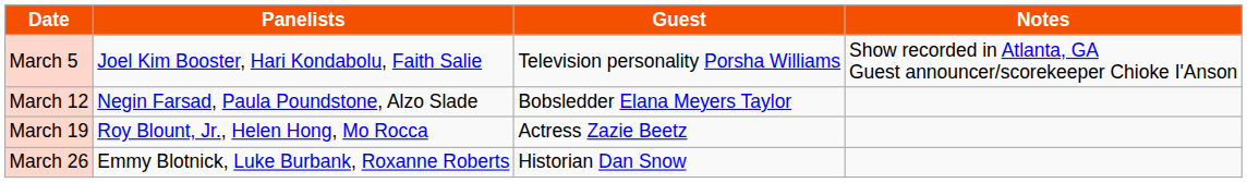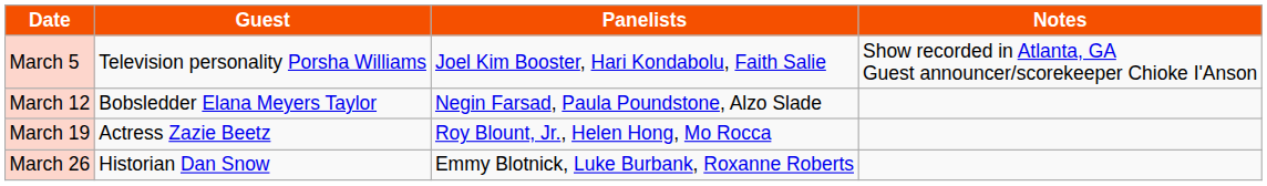 <table class="wikitable">
 <tr>
 <th style="background:#f55000;color:#FFFFFF;">Date</th>
+<th style="background:#f55000;color:#FFFFFF;">Guest</th>
 <th style="background:#f55000;color:#FFFFFF;">Panelists</th>
-<th style="background:#f55000;color:#FFFFFF;">Guest</th>
 <th style="background:#f55000;color:#FFFFFF;">Notes</th>
 </tr>
 <tr>
 <td style="background:#FDD6CC;color:#000000;">March 5</td>
+<td>Television personality <a href='#'>Porsha Williams</a></td>
 <td><a href='#'>Joel Kim Booster</a>, <a href='#'>Hari Kondabolu</a>, <a href='#'>Faith Salie</a></td>
-<td>Television personality <a href='#'>Porsha Williams</a></td>
 <td>Show recorded in <a href='#'>Atlanta, GA</a> <br>Guest announcer/scorekeeper Chioke I'Anson</td>
 </tr>
 <tr>
 <td style="background:#FDD6CC;color:#000000;">March 12</td>
+<td>Bobsledder <a href='#'>Elana Meyers Taylor</a></td>
 <td><a href='#'>Negin Farsad</a>, <a href='#'>Paula Poundstone</a>, Alzo Slade</td>
-<td>Bobsledder <a href='#'>Elana Meyers Taylor</a></td>
 <td></td>
 </tr>
 <tr>
 <td style="background:#FDD6CC;color:#000000;">March 19</td>
+<td>Actress <a href='#'>Zazie Beetz</a></td>
 <td><a href='#'>Roy Blount, Jr.</a>, <a href='#'>Helen Hong</a>, <a href='#'>Mo Rocca</a></td>
-<td>Actress <a href='#'>Zazie Beetz</a></td>
 <td></td>
 </tr>
 <tr>
 <td style="background:#FDD6CC;color:#000000;">March 26</td>
+<td>Historian <a href='#'>Dan Snow</a></td>
 <td>Emmy Blotnick, <a href='#'>Luke Burbank</a>, <a href='#'>Roxanne Roberts</a></td>
-<td>Historian <a href='#'>Dan Snow</a></td>
 <td></td>
 </tr>
 </table>
